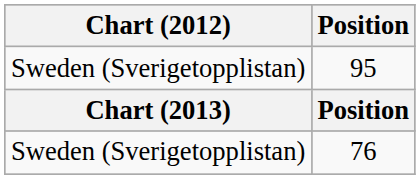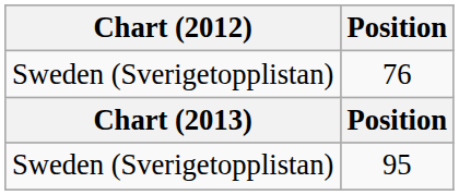 <table class="wikitable">
 <tr>
 <th>Chart (2012)</th>
 <th>Position</th>
 </tr>
 <tr>
 <td>Sweden (Sverigetopplistan)</td>
-<td align="center">95</td>
+<td align="center">76</td>
 </tr>
 <tr>
 <th>Chart (2013)</th>
 <th>Position</th>
 </tr>
 <tr>
 <td>Sweden (Sverigetopplistan)</td>
-<td align="center">76</td>
+<td align="center">95</td>
 </tr>
 </table>
